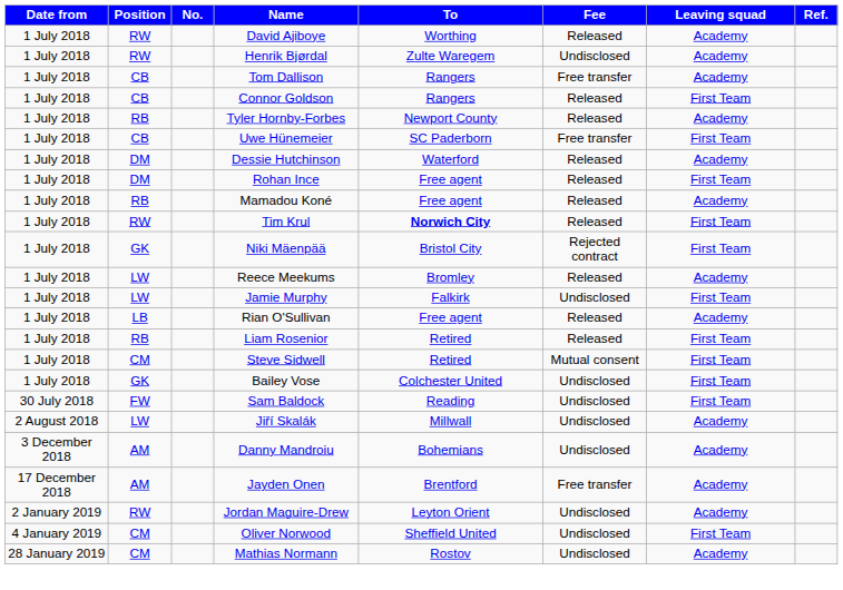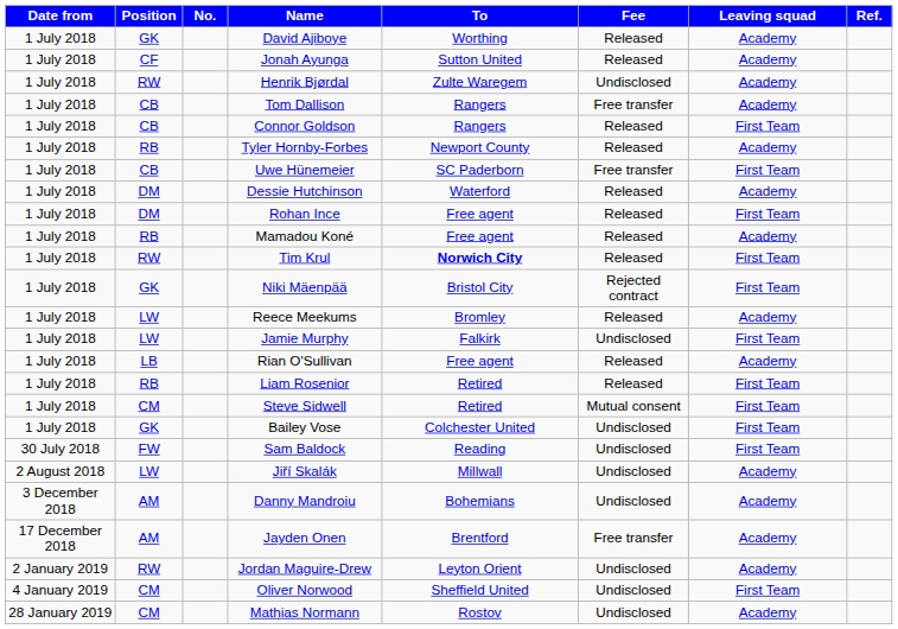 <table class="wikitable" style="text-align:center">
 <tr>
 <th style="background:#0000FF;color:white;width:120px">Date from</th>
 <th style="background:#0000FF;color:white;width:70px">Position</th>
 <th style="background:#0000FF;color:white;width:45px">No.</th>
 <th style="background:#0000FF;color:white;width:170px">Name</th>
 <th style="background:#0000FF;color:white;width:220px">To</th>
 <th style="background:#0000FF;color:white;width:120px">Fee</th>
 <th style="background:#0000FF;color:white;width:175px">Leaving squad</th>
 <th style="background:#0000FF;color:white;width:45px">Ref.</th>
 </tr>
 <tr>
 <td>1 July 2018</td>
-<td><a href='#'>RW</a></td>
+<td><a href='#'>GK</a></td>
 <td></td>
 <td><a href='#'>David Ajiboye</a></td>
 <td> <a href='#'>Worthing</a></td>
+<td>Released</td>
+<td><a href='#'>Academy</a></td>
+<td></td>
+</tr>
+<tr>
+<td>1 July 2018</td>
+<td><a href='#'>CF</a></td>
+<td></td>
+<td><a href='#'>Jonah Ayunga</a></td>
+<td> <a href='#'>Sutton United</a></td>
 <td>Released</td>
 <td><a href='#'>Academy</a></td>
 <td></td>
 </tr>
 <tr>
 <td>1 July 2018</td>
 <td><a href='#'>RW</a></td>
 <td></td>
 <td><a href='#'>Henrik Bjørdal</a></td>
 <td> <a href='#'>Zulte Waregem</a></td>
 <td>Undisclosed</td>
 <td><a href='#'>Academy</a></td>
 <td></td>
 </tr>
 <tr>
 <td>1 July 2018</td>
 <td><a href='#'>CB</a></td>
 <td></td>
 <td><a href='#'>Tom Dallison</a></td>
 <td> <a href='#'>Rangers</a></td>
 <td>Free transfer</td>
 <td><a href='#'>Academy</a></td>
 <td></td>
 </tr>
 <tr>
 <td>1 July 2018</td>
 <td><a href='#'>CB</a></td>
 <td></td>
 <td><a href='#'>Connor Goldson</a></td>
 <td> <a href='#'>Rangers</a></td>
 <td>Released</td>
 <td><a href='#'>First Team</a></td>
 <td></td>
 </tr>
 <tr>
 <td>1 July 2018</td>
 <td><a href='#'>RB</a></td>
 <td></td>
 <td><a href='#'>Tyler Hornby-Forbes</a></td>
 <td> <a href='#'>Newport County</a></td>
 <td>Released</td>
 <td><a href='#'>Academy</a></td>
 <td></td>
 </tr>
 <tr>
 <td>1 July 2018</td>
 <td><a href='#'>CB</a></td>
 <td></td>
 <td><a href='#'>Uwe Hünemeier</a></td>
 <td> <a href='#'>SC Paderborn</a></td>
 <td>Free transfer</td>
 <td><a href='#'>First Team</a></td>
 <td></td>
 </tr>
 <tr>
 <td>1 July 2018</td>
 <td><a href='#'>DM</a></td>
 <td></td>
 <td><a href='#'>Dessie Hutchinson</a></td>
 <td> <a href='#'>Waterford</a></td>
 <td>Released</td>
 <td><a href='#'>Academy</a></td>
 <td></td>
 </tr>
 <tr>
 <td>1 July 2018</td>
 <td><a href='#'>DM</a></td>
 <td></td>
 <td><a href='#'>Rohan Ince</a></td>
 <td><a href='#'>Free agent</a></td>
 <td>Released</td>
 <td><a href='#'>First Team</a></td>
 <td></td>
 </tr>
 <tr>
 <td>1 July 2018</td>
 <td><a href='#'>RB</a></td>
 <td></td>
 <td>Mamadou Koné</td>
 <td><a href='#'>Free agent</a></td>
 <td>Released</td>
 <td><a href='#'>Academy</a></td>
 <td></td>
 </tr>
 <tr>
 <td>1 July 2018</td>
 <td><a href='#'>RW</a></td>
 <td></td>
 <td><a href='#'>Tim Krul</a></td>
 <td><strong> <a href='#'>Norwich City</a></strong></td>
 <td>Released</td>
 <td><a href='#'>First Team</a></td>
 <td></td>
 </tr>
 <tr>
 <td>1 July 2018</td>
 <td><a href='#'>GK</a></td>
 <td></td>
 <td><a href='#'>Niki Mäenpää</a></td>
 <td> <a href='#'>Bristol City</a></td>
 <td>Rejected contract</td>
 <td><a href='#'>First Team</a></td>
 <td></td>
 </tr>
 <tr>
 <td>1 July 2018</td>
 <td><a href='#'>LW</a></td>
 <td></td>
 <td>Reece Meekums</td>
 <td> <a href='#'>Bromley</a></td>
 <td>Released</td>
 <td><a href='#'>Academy</a></td>
 <td></td>
 </tr>
 <tr>
 <td>1 July 2018</td>
 <td><a href='#'>LW</a></td>
 <td></td>
 <td><a href='#'>Jamie Murphy</a></td>
 <td> <a href='#'>Falkirk</a></td>
 <td>Undisclosed</td>
 <td><a href='#'>First Team</a></td>
 <td></td>
 </tr>
 <tr>
 <td>1 July 2018</td>
 <td><a href='#'>LB</a></td>
 <td></td>
 <td>Rian O'Sullivan</td>
 <td><a href='#'>Free agent</a></td>
 <td>Released</td>
 <td><a href='#'>Academy</a></td>
 <td></td>
 </tr>
 <tr>
 <td>1 July 2018</td>
 <td><a href='#'>RB</a></td>
 <td></td>
 <td><a href='#'>Liam Rosenior</a></td>
 <td><a href='#'>Retired</a></td>
 <td>Released</td>
 <td><a href='#'>First Team</a></td>
 <td></td>
 </tr>
 <tr>
 <td>1 July 2018</td>
 <td><a href='#'>CM</a></td>
 <td></td>
 <td><a href='#'>Steve Sidwell</a></td>
 <td><a href='#'>Retired</a></td>
 <td>Mutual consent</td>
 <td><a href='#'>First Team</a></td>
 <td></td>
 </tr>
 <tr>
 <td>1 July 2018</td>
 <td><a href='#'>GK</a></td>
 <td></td>
 <td>Bailey Vose</td>
 <td> <a href='#'>Colchester United</a></td>
 <td>Undisclosed</td>
 <td><a href='#'>First Team</a></td>
 <td></td>
 </tr>
 <tr>
 <td>30 July 2018</td>
 <td><a href='#'>FW</a></td>
 <td></td>
 <td><a href='#'>Sam Baldock</a></td>
 <td> <a href='#'>Reading</a></td>
 <td>Undisclosed</td>
 <td><a href='#'>First Team</a></td>
 <td></td>
 </tr>
 <tr>
 <td>2 August 2018</td>
 <td><a href='#'>LW</a></td>
 <td></td>
 <td><a href='#'>Jiří Skalák</a></td>
 <td> <a href='#'>Millwall</a></td>
 <td>Undisclosed</td>
 <td><a href='#'>Academy</a></td>
 <td></td>
 </tr>
 <tr>
 <td>3 December 2018</td>
 <td><a href='#'>AM</a></td>
 <td></td>
 <td><a href='#'>Danny Mandroiu</a></td>
 <td> <a href='#'>Bohemians</a></td>
 <td>Undisclosed</td>
 <td><a href='#'>Academy</a></td>
 <td></td>
 </tr>
 <tr>
 <td>17 December 2018</td>
 <td><a href='#'>AM</a></td>
 <td></td>
 <td><a href='#'>Jayden Onen</a></td>
 <td> <a href='#'>Brentford</a></td>
 <td>Free transfer</td>
 <td><a href='#'>Academy</a></td>
 <td></td>
 </tr>
 <tr>
 <td>2 January 2019</td>
 <td><a href='#'>RW</a></td>
 <td></td>
 <td><a href='#'>Jordan Maguire-Drew</a></td>
 <td> <a href='#'>Leyton Orient</a></td>
 <td>Undisclosed</td>
 <td><a href='#'>Academy</a></td>
 <td></td>
 </tr>
 <tr>
 <td>4 January 2019</td>
 <td><a href='#'>CM</a></td>
 <td></td>
 <td><a href='#'>Oliver Norwood</a></td>
 <td> <a href='#'>Sheffield United</a></td>
 <td>Undisclosed</td>
 <td><a href='#'>First Team</a></td>
 <td></td>
 </tr>
 <tr>
 <td>28 January 2019</td>
 <td><a href='#'>CM</a></td>
 <td></td>
 <td><a href='#'>Mathias Normann</a></td>
 <td> <a href='#'>Rostov</a></td>
 <td>Undisclosed</td>
 <td><a href='#'>Academy</a></td>
 <td></td>
 </tr>
 </table>
